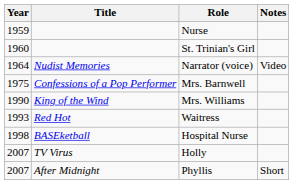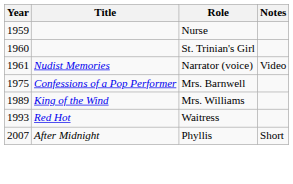 <table class="wikitable sortable">
 <tr>
 <th>Year</th>
 <th>Title</th>
 <th>Role</th>
 <th class="unsortable">Notes</th>
 </tr>
 <tr>
 <td>1959</td>
 <td><em></em></td>
 <td>Nurse</td>
 <td></td>
 </tr>
 <tr>
 <td>1960</td>
 <td><em></em></td>
 <td>St. Trinian's Girl</td>
 <td></td>
 </tr>
 <tr>
-<td>1964</td>
+<td>1961</td>
 <td><em><a href='#'>Nudist Memories</a></em></td>
 <td>Narrator (voice)</td>
 <td>Video</td>
 </tr>
 <tr>
 <td>1975</td>
 <td><em><a href='#'>Confessions of a Pop Performer</a></em></td>
 <td>Mrs. Barnwell</td>
 <td></td>
 </tr>
 <tr>
-<td>1990</td>
+<td>1989</td>
 <td><em><a href='#'>King of the Wind</a></em></td>
 <td>Mrs. Williams</td>
 <td></td>
 </tr>
 <tr>
 <td>1993</td>
 <td><em><a href='#'>Red Hot</a></em></td>
 <td>Waitress</td>
 <td></td>
 </tr>
 <tr>
-<td>1998</td>
-<td><em><a href='#'>BASEketball</a></em></td>
-<td>Hospital Nurse</td>
-<td></td>
-</tr>
-<tr>
-<td>2007</td>
-<td><em>TV Virus</em></td>
-<td>Holly</td>
-<td></td>
-</tr>
-<tr>
 <td>2007</td>
 <td><em>After Midnight</em></td>
 <td>Phyllis</td>
 <td>Short</td>
 </tr>
 </table>
